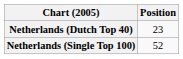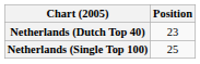 <table class="wikitable plainrowheaders" style="text-align:center">
 <tr>
 <th scope="col">Chart (2005)</th>
 <th scope="col">Position</th>
 </tr>
 <tr>
 <th scope="row">Netherlands (Dutch Top 40)</th>
 <td>23</td>
 </tr>
 <tr>
 <th scope="row">Netherlands (Single Top 100)</th>
-<td>52</td>
+<td>25</td>
 </tr>
 </table>
